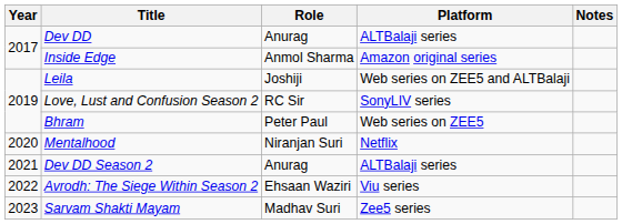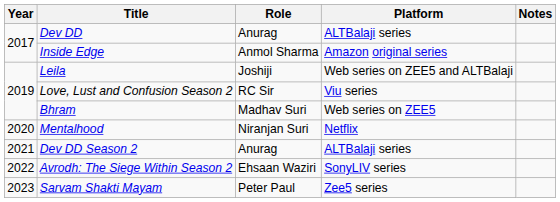 <table class="wikitable sortable">
 <tr>
 <th scope="col">Year</th>
 <th scope="col">Title</th>
 <th scope="col">Role</th>
 <th scope="col">Platform</th>
 <th scope="col" class="unsortable">Notes</th>
 </tr>
 <tr>
 <td rowspan="2">2017</td>
 <td><em><a href='#'>Dev DD</a></em></td>
 <td>Anurag</td>
 <td><a href='#'>ALTBalaji</a> series</td>
 <td></td>
 </tr>
 <tr>
 <td><em><a href='#'>Inside Edge</a></em></td>
 <td>Anmol Sharma</td>
 <td><a href='#'>Amazon</a> <a href='#'>original series</a></td>
 <td></td>
 </tr>
 <tr>
 <td rowspan="3">2019</td>
 <td><em><a href='#'>Leila</a></em></td>
 <td>Joshiji</td>
 <td>Web series on ZEE5 and ALTBalaji</td>
 <td></td>
 </tr>
 <tr>
 <td><em>Love, Lust and Confusion Season 2</em></td>
 <td>RC Sir</td>
-<td><a href='#'>SonyLIV</a> series</td>
+<td><a href='#'>Viu</a> series</td>
 <td></td>
 </tr>
 <tr>
 <td><em><a href='#'>Bhram</a></em></td>
-<td>Peter Paul</td>
+<td>Madhav Suri</td>
 <td>Web series on <a href='#'>ZEE5</a></td>
 <td></td>
 </tr>
 <tr>
 <td>2020</td>
 <td><em><a href='#'>Mentalhood</a></em></td>
 <td>Niranjan Suri</td>
 <td><a href='#'>Netflix</a></td>
 <td></td>
 </tr>
 <tr>
 <td>2021</td>
 <td><em><a href='#'>Dev DD Season 2</a></em></td>
 <td>Anurag</td>
 <td><a href='#'>ALTBalaji</a> series</td>
 <td></td>
 </tr>
 <tr>
 <td>2022</td>
 <td><em><a href='#'>Avrodh: The Siege Within Season 2</a></em></td>
 <td>Ehsaan Waziri</td>
-<td><a href='#'>Viu</a> series</td>
+<td><a href='#'>SonyLIV</a> series</td>
 <td></td>
 </tr>
 <tr>
 <td>2023</td>
 <td><em><a href='#'>Sarvam Shakti Mayam</a></em></td>
-<td>Madhav Suri</td>
+<td>Peter Paul</td>
 <td><a href='#'>Zee5</a> series</td>
 <td></td>
 </tr>
 </table>
